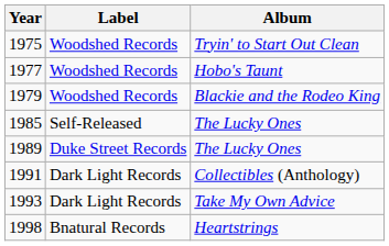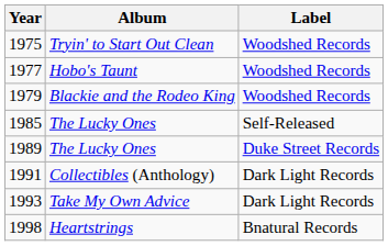 <table class="wikitable">
 <tr>
 <th>Year</th>
+<th>Album</th>
 <th>Label</th>
-<th>Album</th>
 </tr>
 <tr>
 <td>1975</td>
+<td><em><a href='#'>Tryin' to Start Out Clean</a></em></td>
 <td><a href='#'>Woodshed Records</a></td>
-<td><em><a href='#'>Tryin' to Start Out Clean</a></em></td>
 </tr>
 <tr>
 <td>1977</td>
+<td><em><a href='#'>Hobo's Taunt</a></em></td>
 <td><a href='#'>Woodshed Records</a></td>
-<td><em><a href='#'>Hobo's Taunt</a></em></td>
 </tr>
 <tr>
 <td>1979</td>
+<td><em><a href='#'>Blackie and the Rodeo King</a></em></td>
 <td><a href='#'>Woodshed Records</a></td>
-<td><em><a href='#'>Blackie and the Rodeo King</a></em></td>
 </tr>
 <tr>
 <td>1985</td>
+<td><em><a href='#'>The Lucky Ones</a></em></td>
 <td>Self-Released</td>
-<td><em><a href='#'>The Lucky Ones</a></em></td>
 </tr>
 <tr>
 <td>1989</td>
+<td><em><a href='#'>The Lucky Ones</a></em></td>
 <td><a href='#'>Duke Street Records</a></td>
-<td><em><a href='#'>The Lucky Ones</a></em></td>
 </tr>
 <tr>
 <td>1991</td>
+<td><em><a href='#'>Collectibles</a></em> (Anthology)</td>
 <td>Dark Light Records</td>
-<td><em><a href='#'>Collectibles</a></em> (Anthology)</td>
 </tr>
 <tr>
 <td>1993</td>
+<td><em><a href='#'>Take My Own Advice</a></em></td>
 <td>Dark Light Records</td>
-<td><em><a href='#'>Take My Own Advice</a></em></td>
 </tr>
 <tr>
 <td>1998</td>
+<td><em><a href='#'>Heartstrings</a></em></td>
 <td>Bnatural Records</td>
-<td><em><a href='#'>Heartstrings</a></em></td>
 </tr>
 </table>
